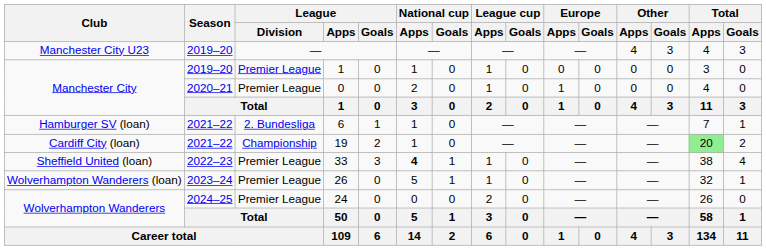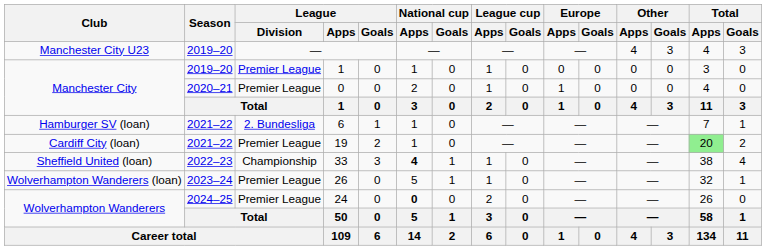 <table class=wikitable style="text-align: center;">
 <tr>
 <th rowspan="2">Club</th>
 <th rowspan="2">Season</th>
 <th colspan="3">League</th>
 <th colspan="2">National cup</th>
 <th colspan="2">League cup</th>
 <th colspan="2">Europe</th>
 <th colspan="2">Other</th>
 <th colspan="2">Total</th>
 </tr>
 <tr>
 <th>Division</th>
 <th>Apps</th>
 <th>Goals</th>
 <th>Apps</th>
 <th>Goals</th>
 <th>Apps</th>
 <th>Goals</th>
 <th>Apps</th>
 <th>Goals</th>
 <th>Apps</th>
 <th>Goals</th>
 <th>Apps</th>
 <th>Goals</th>
 </tr>
 <tr>
 <td><a href='#'>Manchester City U23</a></td>
 <td><a href='#'>2019–20</a></td>
 <td colspan="3">—</td>
 <td colspan="2">—</td>
 <td colspan="2">—</td>
 <td colspan="2">—</td>
 <td>4</td>
 <td>3</td>
 <td>4</td>
 <td>3</td>
 </tr>
 <tr>
 <td rowspan="3"><a href='#'>Manchester City</a></td>
 <td><a href='#'>2019–20</a></td>
 <td><a href='#'>Premier League</a></td>
 <td>1</td>
 <td>0</td>
 <td>1</td>
 <td>0</td>
 <td>1</td>
 <td>0</td>
 <td>0</td>
 <td>0</td>
 <td>0</td>
 <td>0</td>
 <td>3</td>
 <td>0</td>
 </tr>
 <tr>
 <td><a href='#'>2020–21</a></td>
 <td>Premier League</td>
 <td>0</td>
 <td>0</td>
 <td>2</td>
 <td>0</td>
 <td>1</td>
 <td>0</td>
 <td>1</td>
 <td>0</td>
 <td>0</td>
 <td>0</td>
 <td>4</td>
 <td>0</td>
 </tr>
 <tr>
 <th colspan="2">Total</th>
 <th>1</th>
 <th>0</th>
 <th>3</th>
 <th>0</th>
 <th>2</th>
 <th>0</th>
 <th>1</th>
 <th>0</th>
 <th>4</th>
 <th>3</th>
 <th>11</th>
 <th>3</th>
 </tr>
 <tr>
 <td><a href='#'>Hamburger SV</a> (loan)</td>
 <td><a href='#'>2021–22</a></td>
 <td><a href='#'>2. Bundesliga</a></td>
 <td>6</td>
 <td>1</td>
 <td>1</td>
 <td>0</td>
 <td colspan="2">—</td>
 <td colspan="2">—</td>
 <td colspan="2">—</td>
 <td>7</td>
 <td>1</td>
 </tr>
 <tr>
 <td><a href='#'>Cardiff City</a> (loan)</td>
 <td><a href='#'>2021–22</a></td>
-<td><a href='#'>Championship</a></td>
+<td>Premier League</td>
 <td>19</td>
 <td>2</td>
 <td>1</td>
 <td>0</td>
 <td colspan="2">—</td>
 <td colspan="2">—</td>
 <td colspan="2">—</td>
 <td style="background: lightgreen;">20</td>
 <td>2</td>
 </tr>
 <tr>
 <td><a href='#'>Sheffield United</a> (loan)</td>
 <td><a href='#'>2022–23</a></td>
-<td>Premier League</td>
+<td>Championship</td>
 <td>33</td>
 <td>3</td>
 <td><strong>4</strong></td>
 <td>1</td>
 <td>1</td>
 <td>0</td>
 <td colspan="2">—</td>
 <td colspan="2">—</td>
 <td>38</td>
 <td>4</td>
 </tr>
 <tr>
 <td><a href='#'>Wolverhampton Wanderers</a> (loan)</td>
 <td><a href='#'>2023–24</a></td>
 <td>Premier League</td>
 <td>26</td>
 <td>0</td>
 <td>5</td>
 <td>1</td>
 <td>1</td>
 <td>0</td>
 <td colspan="2">—</td>
 <td colspan="2">—</td>
 <td>32</td>
 <td>1</td>
 </tr>
 <tr>
 <td rowspan="2"><a href='#'>Wolverhampton Wanderers</a></td>
 <td><a href='#'>2024–25</a></td>
 <td>Premier League</td>
 <td>24</td>
 <td>0</td>
-<td>0</td>
+<td><strong>0</strong></td>
 <td>0</td>
 <td>2</td>
 <td>0</td>
 <td colspan="2">—</td>
 <td colspan="2">—</td>
 <td>26</td>
 <td>0</td>
 </tr>
 <tr>
 <th colspan="2">Total</th>
 <th>50</th>
 <th>0</th>
 <th>5</th>
 <th>1</th>
 <th>3</th>
 <th>0</th>
 <th colspan="2">—</th>
 <th colspan="2">—</th>
 <th>58</th>
 <th>1</th>
 </tr>
 <tr>
 <th colspan="3">Career total</th>
 <th>109</th>
 <th>6</th>
 <th>14</th>
 <th>2</th>
 <th>6</th>
 <th>0</th>
 <th>1</th>
 <th>0</th>
 <th>4</th>
 <th>3</th>
 <th>134</th>
 <th>11</th>
 </tr>
 </table>
